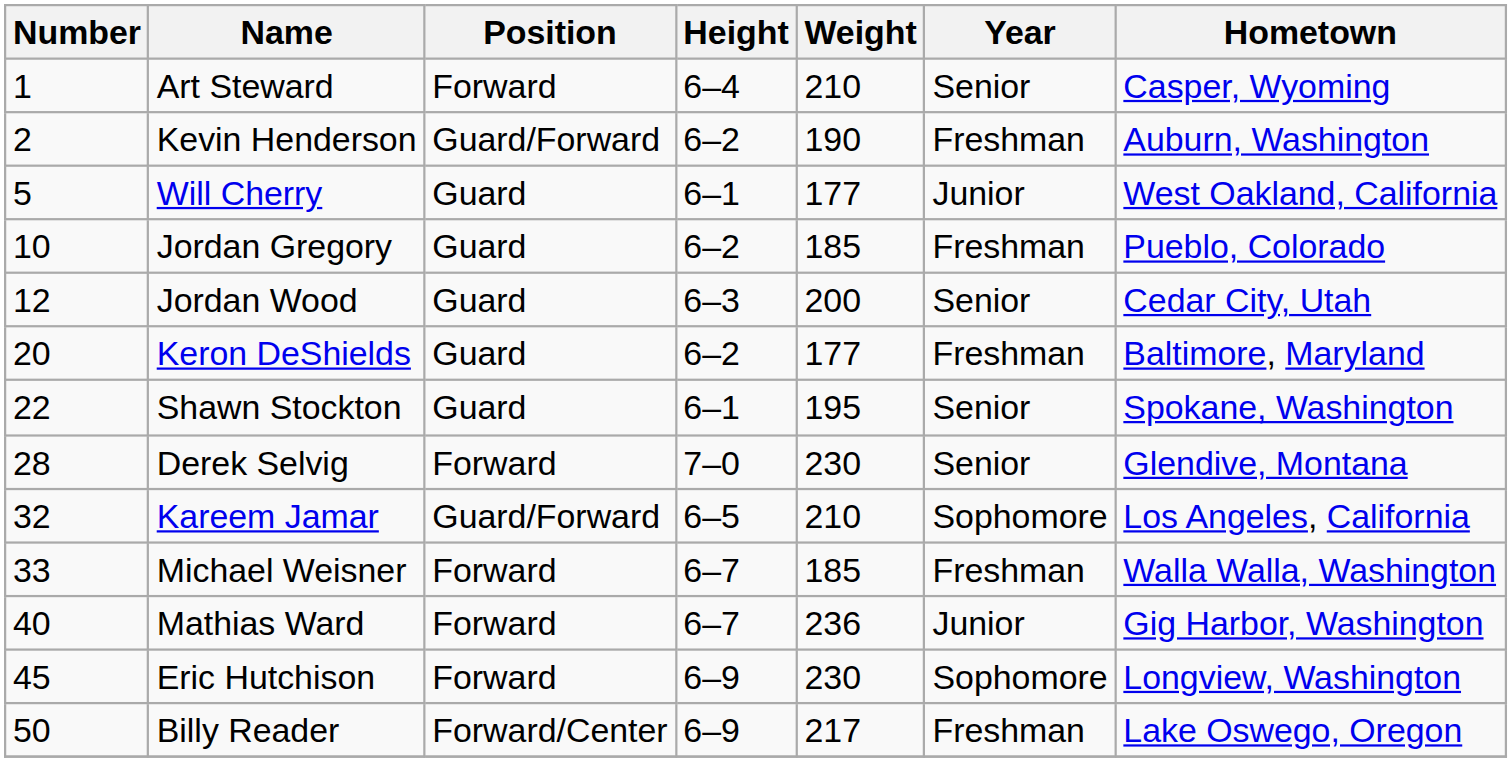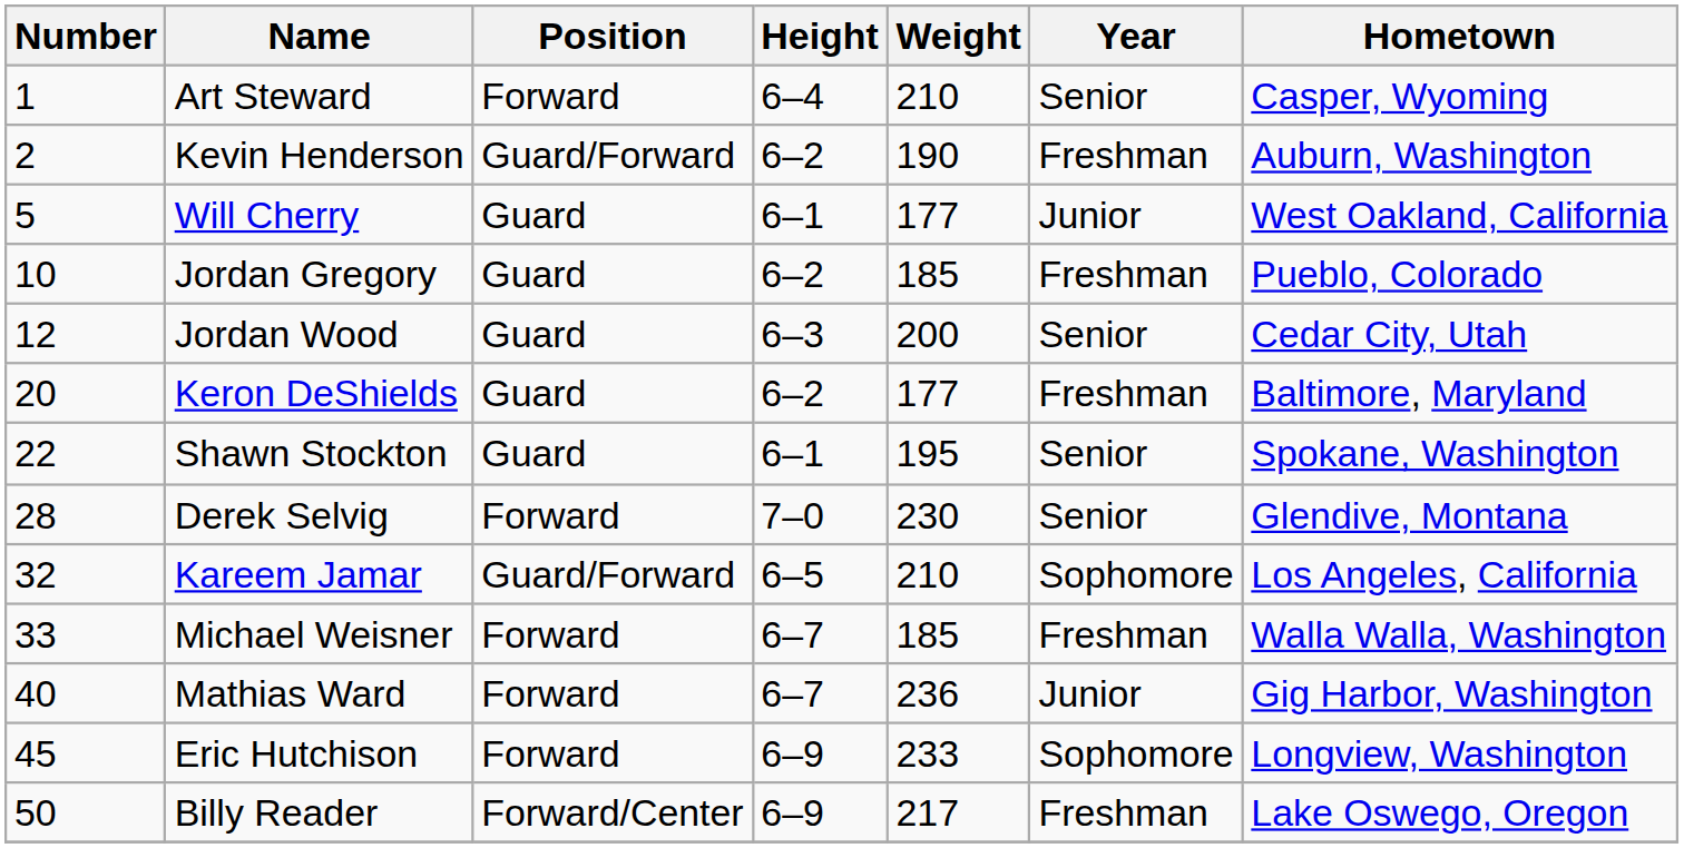 <table class="wikitable" style="font-size: 95%;">
 <tr>
 <th>Number</th>
 <th>Name</th>
 <th>Position</th>
 <th>Height</th>
 <th>Weight</th>
 <th>Year</th>
 <th>Hometown</th>
 </tr>
 <tr>
 <td>1</td>
 <td>Art Steward</td>
 <td>Forward</td>
 <td>6–4</td>
 <td>210</td>
 <td>Senior</td>
 <td><a href='#'>Casper, Wyoming</a></td>
 </tr>
 <tr>
 <td>2</td>
 <td>Kevin Henderson</td>
 <td>Guard/Forward</td>
 <td>6–2</td>
 <td>190</td>
 <td>Freshman</td>
 <td><a href='#'>Auburn, Washington</a></td>
 </tr>
 <tr>
 <td>5</td>
 <td><a href='#'>Will Cherry</a></td>
 <td>Guard</td>
 <td>6–1</td>
 <td>177</td>
 <td>Junior</td>
 <td><a href='#'>West Oakland, California</a></td>
 </tr>
 <tr>
 <td>10</td>
 <td>Jordan Gregory</td>
 <td>Guard</td>
 <td>6–2</td>
 <td>185</td>
 <td>Freshman</td>
 <td><a href='#'>Pueblo, Colorado</a></td>
 </tr>
 <tr>
 <td>12</td>
 <td>Jordan Wood</td>
 <td>Guard</td>
 <td>6–3</td>
 <td>200</td>
 <td>Senior</td>
 <td><a href='#'>Cedar City, Utah</a></td>
 </tr>
 <tr>
 <td>20</td>
 <td><a href='#'>Keron DeShields</a></td>
 <td>Guard</td>
 <td>6–2</td>
 <td>177</td>
 <td>Freshman</td>
 <td><a href='#'>Baltimore</a>, <a href='#'>Maryland</a></td>
 </tr>
 <tr>
 <td>22</td>
 <td>Shawn Stockton</td>
 <td>Guard</td>
 <td>6–1</td>
 <td>195</td>
 <td>Senior</td>
 <td><a href='#'>Spokane, Washington</a></td>
 </tr>
 <tr>
 <td>28</td>
 <td>Derek Selvig</td>
 <td>Forward</td>
 <td>7–0</td>
 <td>230</td>
 <td>Senior</td>
 <td><a href='#'>Glendive, Montana</a></td>
 </tr>
 <tr>
 <td>32</td>
 <td><a href='#'>Kareem Jamar</a></td>
 <td>Guard/Forward</td>
 <td>6–5</td>
 <td>210</td>
 <td>Sophomore</td>
 <td><a href='#'>Los Angeles</a>, <a href='#'>California</a></td>
 </tr>
 <tr>
 <td>33</td>
 <td>Michael Weisner</td>
 <td>Forward</td>
 <td>6–7</td>
 <td>185</td>
 <td>Freshman</td>
 <td><a href='#'>Walla Walla, Washington</a></td>
 </tr>
 <tr>
 <td>40</td>
 <td>Mathias Ward</td>
 <td>Forward</td>
 <td>6–7</td>
 <td>236</td>
 <td>Junior</td>
 <td><a href='#'>Gig Harbor, Washington</a></td>
 </tr>
 <tr>
 <td>45</td>
 <td>Eric Hutchison</td>
 <td>Forward</td>
 <td>6–9</td>
-<td>230</td>
+<td>233</td>
 <td>Sophomore</td>
 <td><a href='#'>Longview, Washington</a></td>
 </tr>
 <tr>
 <td>50</td>
 <td>Billy Reader</td>
 <td>Forward/Center</td>
 <td>6–9</td>
 <td>217</td>
 <td>Freshman</td>
 <td><a href='#'>Lake Oswego, Oregon</a></td>
 </tr>
 <tr>
 </tr>
 </table>
